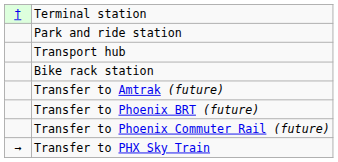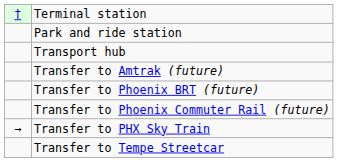 <table class="wikitable" style="font-size:100%;">
 <tr>
 <td align="center" style="background-color:#ddffdd"><a href='#'>†</a></td>
 <td>Terminal station</td>
 </tr>
 <tr>
 <td align="center"></td>
 <td>Park and ride station</td>
 </tr>
 <tr>
 <td align="center"></td>
 <td>Transport hub</td>
-</tr>
-<tr>
-<td align="center"></td>
-<td>Bike rack station</td>
 </tr>
 <tr>
 <td align="center"></td>
 <td>Transfer to <a href='#'>Amtrak</a> <em>(future)</em></td>
 </tr>
 <tr>
 <td align="center"></td>
 <td>Transfer to <a href='#'>Phoenix BRT</a> <em>(future)</em></td>
 </tr>
 <tr>
 <td align="center"></td>
 <td>Transfer to <a href='#'>Phoenix Commuter Rail</a> <em>(future)</em></td>
 </tr>
 <tr>
 <td align="center"> → </td>
 <td>Transfer to <a href='#'>PHX Sky Train</a></td>
 </tr>
+<tr>
+<td align="center"></td>
+<td>Transfer to <a href='#'>Tempe Streetcar</a></td>
+</tr>
 </table>
